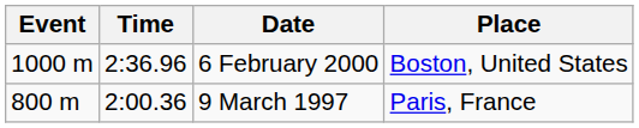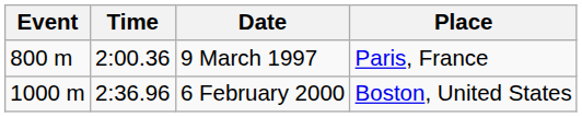 <table class="wikitable">
 <tr>
 <th>Event</th>
 <th>Time</th>
 <th>Date</th>
 <th>Place</th>
 </tr>
 <tr>
+<td>800 m</td>
+<td>2:00.36</td>
+<td>9 March 1997</td>
+<td><a href='#'>Paris</a>, France</td>
+</tr>
+<tr>
 <td>1000 m</td>
 <td>2:36.96</td>
 <td>6 February 2000</td>
 <td><a href='#'>Boston</a>, United States</td>
 </tr>
-<tr>
-<td>800 m</td>
-<td>2:00.36</td>
-<td>9 March 1997</td>
-<td><a href='#'>Paris</a>, France</td>
-</tr>
 </table>
